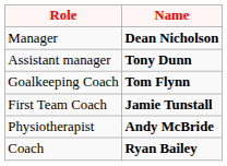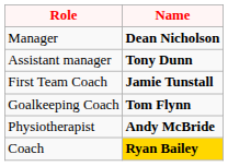 <table class="wikitable">
 <tr>
 <th style="background:#FFF5F5; color:red;" scope="col";>Role</th>
 <th style="background:#FFF5F5; color:red;" scope="col";>Name</th>
 </tr>
 <tr>
 <td>Manager</td>
 <td> <strong> Dean Nicholson</strong></td>
 </tr>
 <tr>
 <td>Assistant manager</td>
 <td> <strong> Tony Dunn</strong></td>
 </tr>
 <tr>
+<td>First Team Coach</td>
+<td> <strong> Jamie Tunstall</strong></td>
+</tr>
+<tr>
 <td>Goalkeeping Coach</td>
 <td> <strong> Tom Flynn</strong></td>
-</tr>
-<tr>
-<td>First Team Coach</td>
-<td> <strong> Jamie Tunstall</strong></td>
 </tr>
 <tr>
 <td>Physiotherapist</td>
 <td> <strong> Andy McBride </strong></td>
 </tr>
 <tr>
 <td>Coach</td>
-<td> <strong> Ryan Bailey</strong></td>
+<td style="background: gold;"> <strong> Ryan Bailey</strong></td>
 </tr>
 </table>
